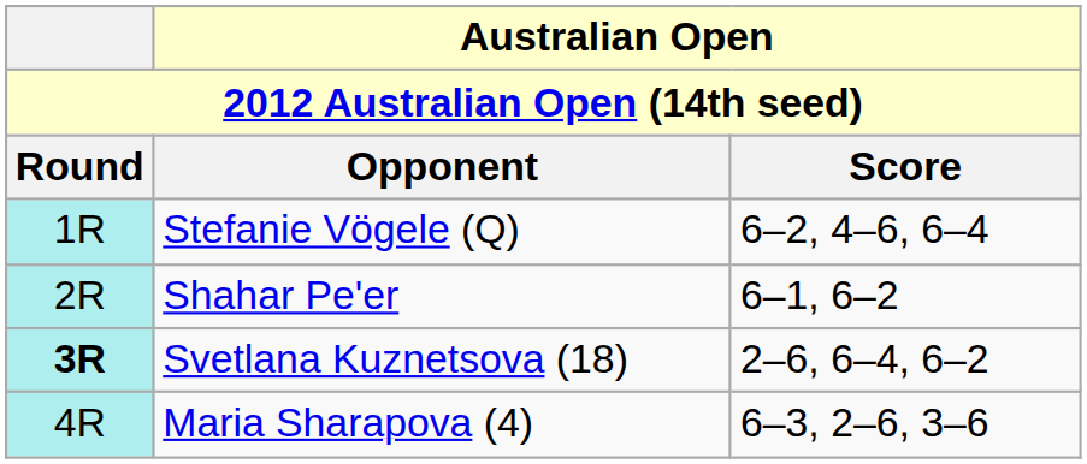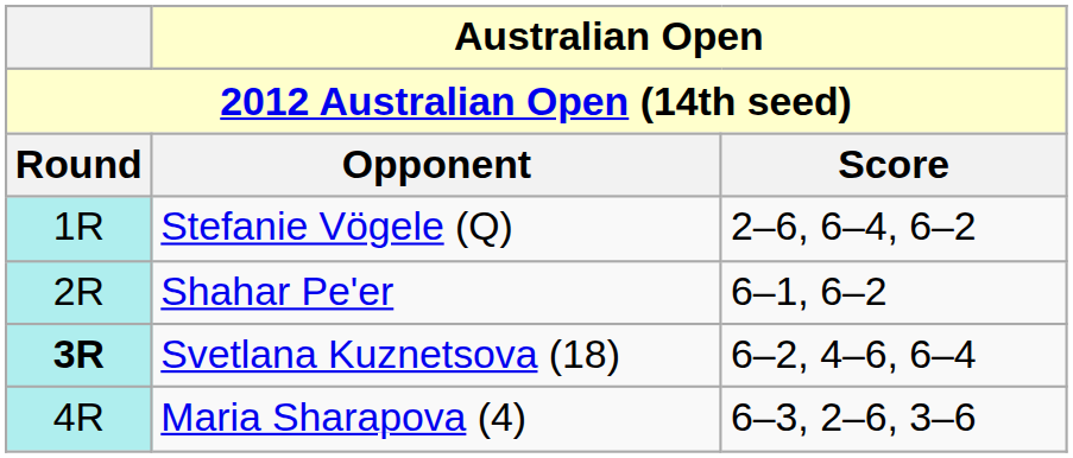 <table class="wikitable collapsible nowrap">
 <tr>
 <th></th>
 <th colspan=2 style="background:#ffc;">Australian Open</th>
 </tr>
 <tr>
 <th colspan=3 style="background:#ffc;"><a href='#'>2012 Australian Open</a> (14th seed)</th>
 </tr>
 <tr>
 <th>Round</th>
 <th width=220>Opponent</th>
 <th width=130>Score</th>
 </tr>
 <tr>
 <td align=center bgcolor=afeeee>1R</td>
 <td> <a href='#'>Stefanie Vögele</a> (Q)</td>
-<td>6–2, 4–6, 6–4</td>
+<td>2–6, 6–4, 6–2</td>
 </tr>
 <tr>
 <td align=center bgcolor=afeeee>2R</td>
 <td> <a href='#'>Shahar Pe'er</a></td>
 <td>6–1, 6–2</td>
 </tr>
 <tr>
 <td align=center bgcolor=afeeee><strong>3R</strong></td>
 <td> <a href='#'>Svetlana Kuznetsova</a> (18)</td>
-<td>2–6, 6–4, 6–2</td>
+<td>6–2, 4–6, 6–4</td>
 </tr>
 <tr>
 <td align=center bgcolor=afeeee>4R</td>
 <td> <a href='#'>Maria Sharapova</a> (4)</td>
 <td>6–3, 2–6, 3–6</td>
 </tr>
 </table>
